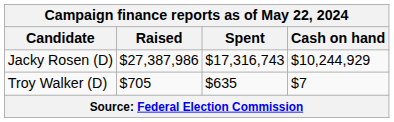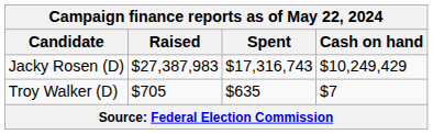 <table class="wikitable sortable">
 <tr>
 <th colspan=4>Campaign finance reports as of May 22, 2024</th>
 </tr>
 <tr style="text-align:center;">
 <th>Candidate</th>
 <th>Raised</th>
 <th>Spent</th>
 <th>Cash on hand</th>
 </tr>
 <tr>
 <td>Jacky Rosen (D)</td>
-<td>$27,387,986</td>
+<td>$27,387,983</td>
 <td>$17,316,743</td>
-<td>$10,244,929</td>
+<td>$10,249,429</td>
 </tr>
 <tr>
 <td>Troy Walker (D)</td>
 <td>$705</td>
 <td>$635</td>
 <td>$7</td>
 </tr>
 <tr>
 <th colspan="4"><small>Source: <a href='#'>Federal Election Commission</a></small></th>
 </tr>
 </table>
